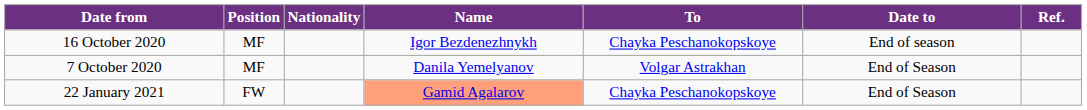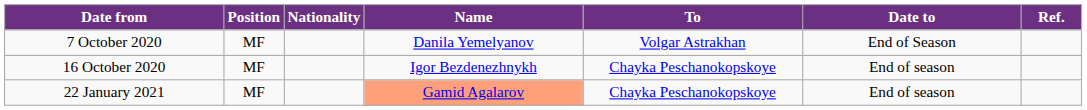 <table class="wikitable" style="text-align:center; font-size:90%; ">
 <tr>
 <th style="background:#6C3082; color:white; width:200px;">Date from</th>
 <th style="background:#6C3082; color:white; width:50px;">Position</th>
 <th style="background:#6C3082; color:white; width:50px;">Nationality</th>
 <th style="background:#6C3082; color:white; width:200px;">Name</th>
 <th style="background:#6C3082; color:white; width:200px;">To</th>
 <th style="background:#6C3082; color:white; width:200px;">Date to</th>
 <th style="background:#6C3082; color:white; width:50px;">Ref.</th>
 </tr>
 <tr>
+<td>7 October 2020</td>
+<td>MF</td>
+<td></td>
+<td><a href='#'>Danila Yemelyanov</a></td>
+<td><a href='#'>Volgar Astrakhan</a></td>
+<td>End of Season</td>
+<td></td>
+</tr>
+<tr>
 <td>16 October 2020</td>
 <td>MF</td>
 <td></td>
 <td><a href='#'>Igor Bezdenezhnykh</a></td>
 <td><a href='#'>Chayka Peschanokopskoye</a></td>
 <td>End of season</td>
 <td></td>
 </tr>
 <tr>
-<td>7 October 2020</td>
+<td>22 January 2021</td>
 <td>MF</td>
-<td></td>
-<td><a href='#'>Danila Yemelyanov</a></td>
-<td><a href='#'>Volgar Astrakhan</a></td>
-<td>End of Season</td>
-<td></td>
-</tr>
-<tr>
-<td>22 January 2021</td>
-<td>FW</td>
 <td></td>
 <td style="background: lightsalmon;"><a href='#'>Gamid Agalarov</a></td>
 <td><a href='#'>Chayka Peschanokopskoye</a></td>
-<td>End of Season</td>
+<td>End of season</td>
 <td></td>
 </tr>
 </table>
